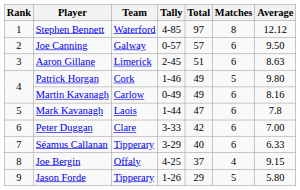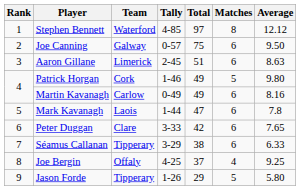 <table class="wikitable">
 <tr>
 <th>Rank</th>
 <th>Player</th>
 <th>Team</th>
 <th>Tally</th>
 <th>Total</th>
 <th>Matches</th>
 <th>Average</th>
 </tr>
 <tr>
 <td rowspan=1 align=center>1</td>
 <td><a href='#'>Stephen Bennett</a></td>
 <td><a href='#'>Waterford</a></td>
 <td align=center>4-85</td>
 <td align=center>97</td>
 <td align=center>8</td>
 <td align=center>12.12</td>
 </tr>
 <tr>
 <td rowspan=1 align=center>2</td>
 <td><a href='#'>Joe Canning</a></td>
 <td><a href='#'>Galway</a></td>
 <td align=center>0-57</td>
-<td align=center>57</td>
+<td align=center>75</td>
 <td align=center>6</td>
 <td align=center>9.50</td>
 </tr>
 <tr>
 <td rowspan=1 align=center>3</td>
 <td><a href='#'>Aaron Gillane</a></td>
 <td><a href='#'>Limerick</a></td>
 <td align=center>2-45</td>
 <td align=center>51</td>
 <td align=center>6</td>
 <td align=center>8.63</td>
 </tr>
 <tr>
 <td rowspan=2 align=center>4</td>
 <td><a href='#'>Patrick Horgan</a></td>
 <td><a href='#'>Cork</a></td>
 <td align=center>1-46</td>
 <td align=center>49</td>
 <td align=center>5</td>
 <td align=center>9.80</td>
 </tr>
 <tr>
 <td><a href='#'>Martin Kavanagh</a></td>
 <td><a href='#'>Carlow</a></td>
 <td align=center>0-49</td>
 <td align=center>49</td>
 <td align=center>6</td>
 <td align=center>8.16</td>
 </tr>
 <tr>
 <td rowspan=1 align=center>5</td>
 <td><a href='#'>Mark Kavanagh</a></td>
 <td><a href='#'>Laois</a></td>
 <td align=center>1-44</td>
 <td align=center>47</td>
 <td align=center>6</td>
 <td align=center>7.8</td>
 </tr>
 <tr>
 <td rowspan=1 align=center>6</td>
 <td><a href='#'>Peter Duggan</a></td>
 <td><a href='#'>Clare</a></td>
 <td align=center>3-33</td>
 <td align=center>42</td>
 <td align=center>6</td>
-<td align=center>7.00</td>
+<td align=center>7.65</td>
 </tr>
 <tr>
 <td rowspan=1 align=center>7</td>
 <td><a href='#'>Séamus Callanan</a></td>
 <td><a href='#'>Tipperary</a></td>
 <td align=center>3-29</td>
-<td align=center>40</td>
+<td align=center>38</td>
 <td align=center>6</td>
 <td align=center>6.33</td>
 </tr>
 <tr>
 <td rowspan=1 align=center>8</td>
 <td><a href='#'>Joe Bergin</a></td>
 <td><a href='#'>Offaly</a></td>
 <td align=center>4-25</td>
 <td align=center>37</td>
 <td align=center>4</td>
-<td align=center>9.15</td>
+<td align=center>9.25</td>
 </tr>
 <tr>
 <td rowspan=1 align=center>9</td>
 <td><a href='#'>Jason Forde</a></td>
 <td><a href='#'>Tipperary</a></td>
 <td align=center>1-26</td>
 <td align=center>29</td>
 <td align=center>5</td>
 <td align=center>5.80</td>
 </tr>
 </table>
